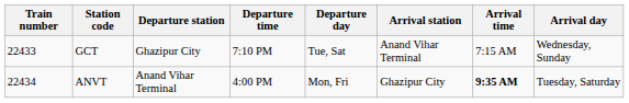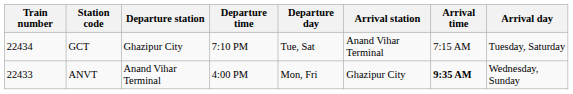 <table class="wikitable">
 <tr>
 <th>Train number</th>
 <th>Station code</th>
 <th>Departure station</th>
 <th>Departure time</th>
 <th>Departure day</th>
 <th>Arrival station</th>
 <th>Arrival time</th>
 <th>Arrival day</th>
 </tr>
 <tr>
-<td>22433</td>
+<td>22434</td>
 <td>GCT</td>
 <td>Ghazipur City</td>
 <td>7:10 PM</td>
 <td>Tue, Sat</td>
 <td>Anand Vihar Terminal</td>
 <td>7:15 AM</td>
-<td>Wednesday, Sunday</td>
+<td>Tuesday, Saturday</td>
 </tr>
 <tr>
-<td>22434</td>
+<td>22433</td>
 <td>ANVT</td>
 <td>Anand Vihar Terminal</td>
 <td>4:00 PM</td>
 <td>Mon, Fri</td>
 <td>Ghazipur City</td>
 <td><strong>9:35 AM</strong></td>
-<td>Tuesday, Saturday</td>
+<td>Wednesday, Sunday</td>
 </tr>
 </table>
